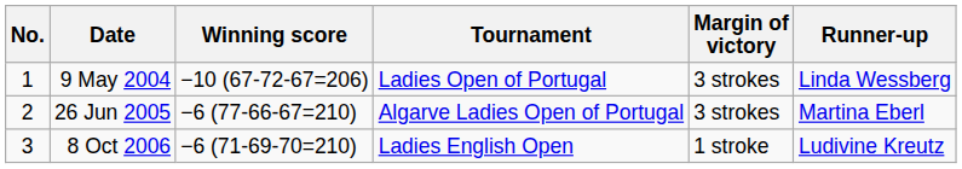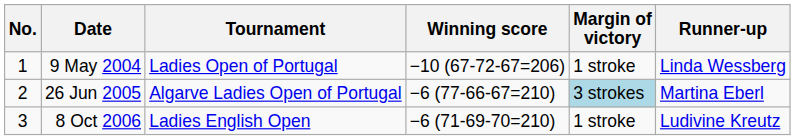 <table class="wikitable" style="font-size:95%;">
 <tr>
 <th>No.</th>
 <th>Date</th>
+<th>Tournament</th>
 <th>Winning score</th>
-<th>Tournament</th>
 <th>Margin of<br>victory</th>
 <th>Runner-up</th>
 </tr>
 <tr>
 <td align=center>1</td>
 <td align=right>9 May <a href='#'>2004</a></td>
+<td><a href='#'>Ladies Open of Portugal</a></td>
 <td>−10 (67-72-67=206)</td>
-<td><a href='#'>Ladies Open of Portugal</a></td>
-<td>3 strokes</td>
+<td>1 stroke</td>
 <td> <a href='#'>Linda Wessberg</a></td>
 </tr>
 <tr>
 <td align=center>2</td>
 <td align=right>26 Jun <a href='#'>2005</a></td>
+<td><a href='#'>Algarve Ladies Open of Portugal</a></td>
 <td>−6 (77-66-67=210)</td>
-<td><a href='#'>Algarve Ladies Open of Portugal</a></td>
-<td>3 strokes</td>
+<td style="background: lightblue;">3 strokes</td>
 <td> <a href='#'>Martina Eberl</a></td>
 </tr>
 <tr>
 <td align=center>3</td>
 <td align=right>8 Oct <a href='#'>2006</a></td>
+<td><a href='#'>Ladies English Open</a></td>
 <td>−6 (71-69-70=210)</td>
-<td><a href='#'>Ladies English Open</a></td>
 <td>1 stroke</td>
 <td> <a href='#'>Ludivine Kreutz</a></td>
 </tr>
 </table>
